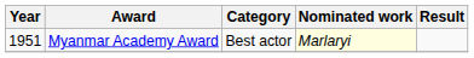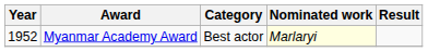 <table class="wikitable" style="font-size: 95%">
 <tr>
 <th>Year</th>
 <th>Award</th>
 <th>Category</th>
 <th>Nominated work</th>
 <th>Result</th>
 </tr>
 <tr>
-<td>1951</td>
+<td>1952</td>
 <td><a href='#'>Myanmar Academy Award</a></td>
 <td>Best actor</td>
 <td style="background: lightyellow;"><em>Marlaryi</em></td>
 <td></td>
 </tr>
 <tr>
 </tr>
 </table>
